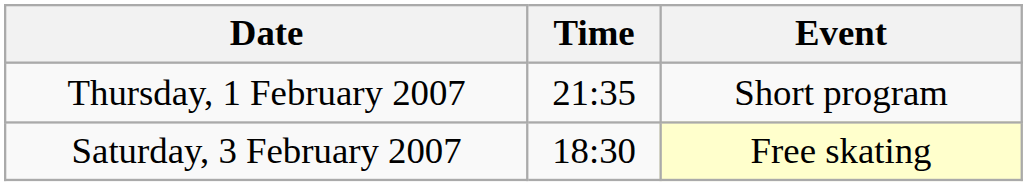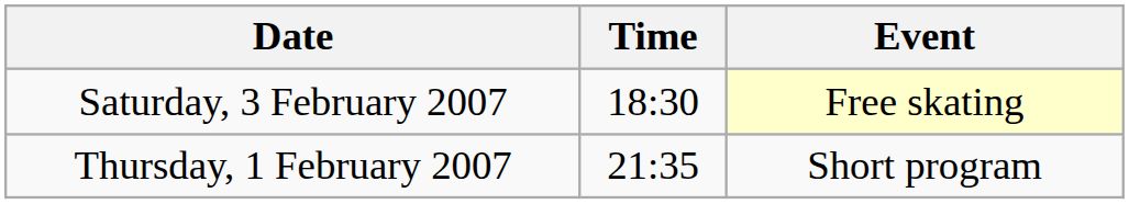 <table class = "wikitable" style="text-align:center;">
 <tr>
 <th width=220>Date</th>
 <th width=50>Time</th>
 <th width=150>Event</th>
 </tr>
 <tr>
+<td>Saturday, 3 February 2007</td>
+<td>18:30</td>
+<td bgcolor=ffffcc>Free skating</td>
+</tr>
+<tr>
 <td>Thursday, 1 February 2007</td>
 <td>21:35</td>
 <td>Short program</td>
 </tr>
-<tr>
-<td>Saturday, 3 February 2007</td>
-<td>18:30</td>
-<td bgcolor=ffffcc>Free skating</td>
-</tr>
 </table>
